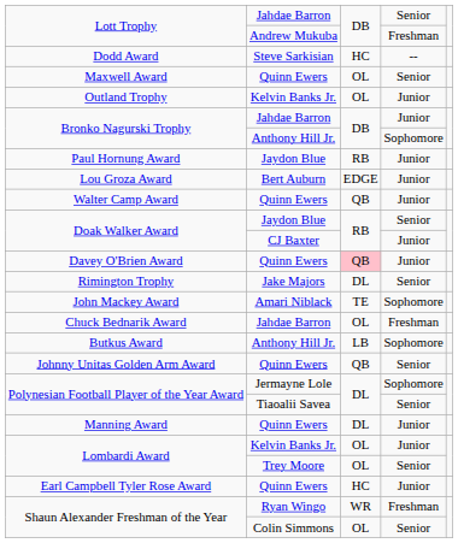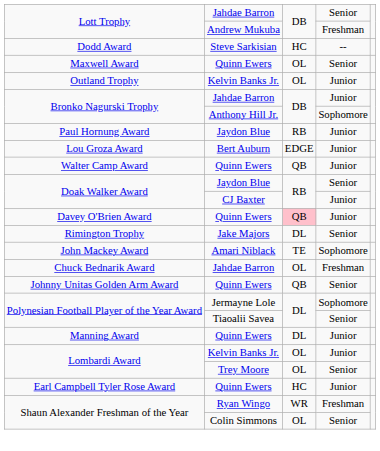 <table class="wikitable">
 <tr align="center">
 <td rowspan=2><a href='#'>Lott Trophy</a></td>
 <td><a href='#'>Jahdae Barron</a></td>
 <td rowspan=2>DB</td>
 <td>Senior</td>
 <td rowspan=2></td>
 </tr>
 <tr align="center">
 <td><a href='#'>Andrew Mukuba</a></td>
 <td>Freshman</td>
 </tr>
 <tr align="center">
 <td><a href='#'>Dodd Award</a></td>
 <td><a href='#'>Steve Sarkisian</a></td>
 <td>HC</td>
 <td>--</td>
 <td></td>
 </tr>
 <tr align="center">
 <td><a href='#'>Maxwell Award</a></td>
 <td><a href='#'>Quinn Ewers</a></td>
 <td rowspan=1>OL</td>
 <td>Senior</td>
 <td></td>
 </tr>
 <tr align="center">
 <td><a href='#'>Outland Trophy</a></td>
 <td><a href='#'>Kelvin Banks Jr.</a></td>
 <td>OL</td>
 <td>Junior</td>
 <td></td>
 </tr>
 <tr align="center">
 <td rowspan=2><a href='#'>Bronko Nagurski Trophy</a></td>
 <td><a href='#'>Jahdae Barron</a></td>
 <td rowspan=2>DB</td>
 <td>Junior</td>
 <td rowspan=2></td>
 </tr>
 <tr align="center">
 <td><a href='#'>Anthony Hill Jr.</a></td>
 <td>Sophomore</td>
 </tr>
 <tr align="center">
 <td><a href='#'>Paul Hornung Award</a></td>
 <td><a href='#'>Jaydon Blue</a></td>
 <td>RB</td>
 <td>Junior</td>
 <td></td>
 </tr>
 <tr align="center">
 <td><a href='#'>Lou Groza Award</a></td>
 <td><a href='#'>Bert Auburn</a></td>
 <td rowspan=1>EDGE</td>
 <td>Junior</td>
 <td></td>
 </tr>
 <tr align="center">
 <td><a href='#'>Walter Camp Award</a></td>
 <td><a href='#'>Quinn Ewers</a></td>
 <td>QB</td>
 <td>Junior</td>
 <td></td>
 </tr>
 <tr align="center">
 <td rowspan=2><a href='#'>Doak Walker Award</a></td>
 <td><a href='#'>Jaydon Blue</a></td>
 <td rowspan=2>RB</td>
 <td>Senior</td>
 <td rowspan=2></td>
 </tr>
 <tr align="center">
 <td><a href='#'>CJ Baxter</a></td>
 <td>Junior</td>
 </tr>
 <tr align="center">
 <td><a href='#'>Davey O'Brien Award</a></td>
 <td><a href='#'>Quinn Ewers</a></td>
 <td style="background: pink;">QB</td>
 <td>Junior</td>
 <td></td>
 </tr>
 <tr align="center">
 <td><a href='#'>Rimington Trophy</a></td>
 <td><a href='#'>Jake Majors</a></td>
 <td rowspan=1>DL</td>
 <td>Senior</td>
 <td></td>
 </tr>
 <tr align="center">
 <td><a href='#'>John Mackey Award</a></td>
 <td><a href='#'>Amari Niblack</a></td>
 <td>TE</td>
 <td>Sophomore</td>
 <td></td>
 </tr>
 <tr align="center">
 <td><a href='#'>Chuck Bednarik Award</a></td>
 <td><a href='#'>Jahdae Barron</a></td>
 <td>OL</td>
 <td>Freshman</td>
 <td></td>
 </tr>
 <tr align="center">
-<td><a href='#'>Butkus Award</a></td>
-<td><a href='#'>Anthony Hill Jr.</a></td>
-<td>LB</td>
-<td>Sophomore</td>
-<td></td>
-</tr>
-<tr align="center">
 <td><a href='#'>Johnny Unitas Golden Arm Award</a></td>
 <td><a href='#'>Quinn Ewers</a></td>
 <td>QB</td>
 <td>Senior</td>
 <td></td>
 </tr>
 <tr align="center">
 <td rowspan=2><a href='#'>Polynesian Football Player of the Year Award</a></td>
 <td>Jermayne Lole</td>
 <td rowspan=2>DL</td>
 <td>Sophomore</td>
 <td rowspan=2></td>
 </tr>
 <tr align="center">
 <td>Tiaoalii Savea</td>
 <td>Senior</td>
 </tr>
 <tr align="center">
 <td><a href='#'>Manning Award</a></td>
 <td><a href='#'>Quinn Ewers</a></td>
 <td rowspan=1>DL</td>
 <td>Junior</td>
 <td></td>
 </tr>
 <tr align="center">
 <td rowspan=2><a href='#'>Lombardi Award</a></td>
 <td><a href='#'>Kelvin Banks Jr.</a></td>
 <td rowspan=1>OL</td>
 <td>Junior</td>
 <td rowspan=2></td>
 </tr>
 <tr align="center">
 <td><a href='#'>Trey Moore</a></td>
 <td>OL</td>
 <td>Senior</td>
 </tr>
 <tr align="center">
 <td><a href='#'>Earl Campbell Tyler Rose Award</a></td>
 <td><a href='#'>Quinn Ewers</a></td>
 <td>HC</td>
 <td>Junior</td>
 <td></td>
 </tr>
 <tr align="center">
 <td rowspan=2>Shaun Alexander Freshman of the Year</td>
 <td><a href='#'>Ryan Wingo</a></td>
 <td rowspan=1>WR</td>
 <td>Freshman</td>
 <td rowspan=2></td>
 </tr>
 <tr align="center">
 <td>Colin Simmons</td>
 <td>OL</td>
 <td>Senior</td>
 </tr>
 </table>
